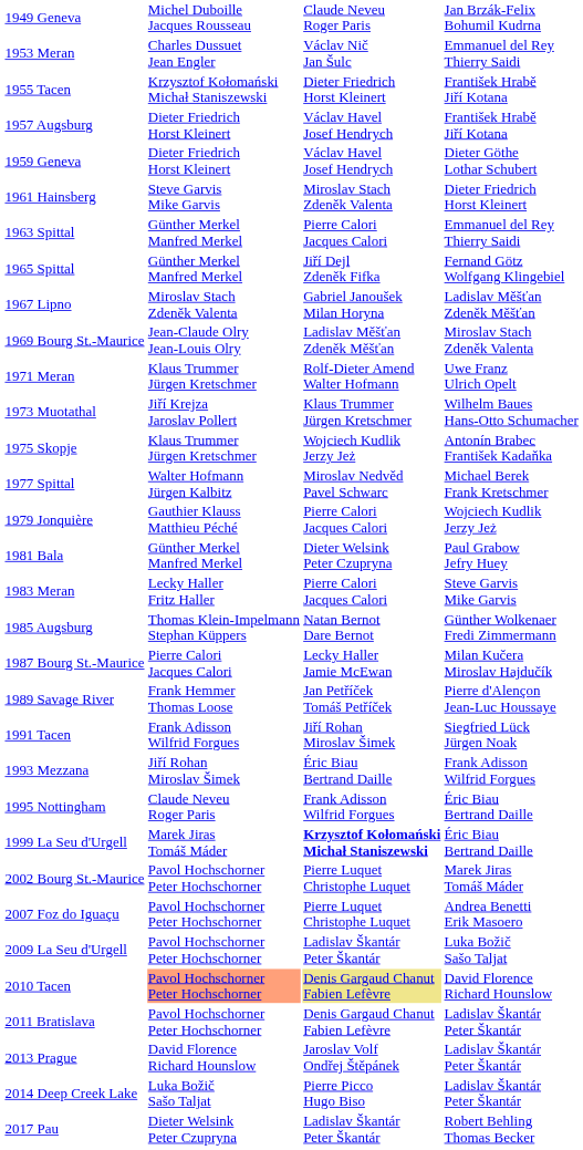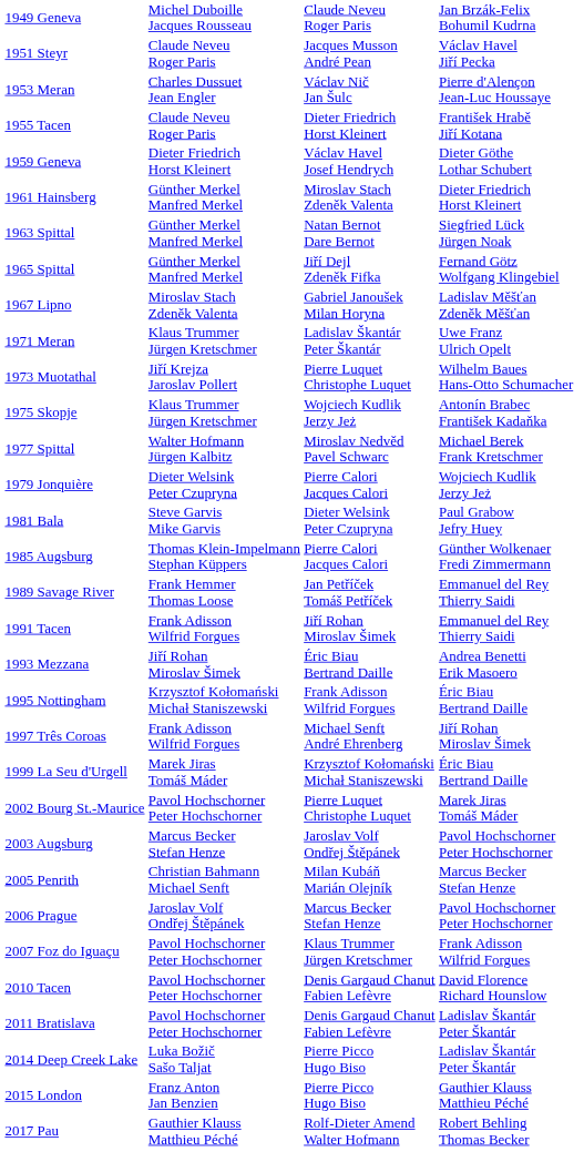 <table>
 <tr>
 <td><a href='#'>1949 Geneva</a></td>
 <td><a href='#'>Michel Duboille</a><br><a href='#'>Jacques Rousseau</a><br></td>
 <td><a href='#'>Claude Neveu</a><br><a href='#'>Roger Paris</a><br></td>
 <td><a href='#'>Jan Brzák-Felix</a><br><a href='#'>Bohumil Kudrna</a><br></td>
 </tr>
 <tr>
+<td><a href='#'>1951 Steyr</a></td>
+<td><a href='#'>Claude Neveu</a><br><a href='#'>Roger Paris</a><br></td>
+<td><a href='#'>Jacques Musson</a><br><a href='#'>André Pean</a><br></td>
+<td><a href='#'>Václav Havel</a><br><a href='#'>Jiří Pecka</a><br></td>
+</tr>
+<tr>
 <td><a href='#'>1953 Meran</a></td>
 <td><a href='#'>Charles Dussuet</a><br><a href='#'>Jean Engler</a><br></td>
 <td><a href='#'>Václav Nič</a><br><a href='#'>Jan Šulc</a><br></td>
-<td><a href='#'>Emmanuel del Rey</a><br><a href='#'>Thierry Saidi</a><br></td>
+<td><a href='#'>Pierre d'Alençon</a><br><a href='#'>Jean-Luc Houssaye</a><br></td>
 </tr>
 <tr>
 <td><a href='#'>1955 Tacen</a></td>
-<td><a href='#'>Krzysztof Kołomański</a><br><a href='#'>Michał Staniszewski</a><br></td>
+<td><a href='#'>Claude Neveu</a><br><a href='#'>Roger Paris</a><br></td>
 <td><a href='#'>Dieter Friedrich</a><br><a href='#'>Horst Kleinert</a><br></td>
-<td><a href='#'>František Hrabě</a><br><a href='#'>Jiří Kotana</a><br></td>
-</tr>
-<tr>
-<td><a href='#'>1957 Augsburg</a></td>
-<td><a href='#'>Dieter Friedrich</a><br><a href='#'>Horst Kleinert</a><br></td>
-<td><a href='#'>Václav Havel</a><br><a href='#'>Josef Hendrych</a><br></td>
 <td><a href='#'>František Hrabě</a><br><a href='#'>Jiří Kotana</a><br></td>
 </tr>
 <tr>
 <td><a href='#'>1959 Geneva</a></td>
 <td><a href='#'>Dieter Friedrich</a><br><a href='#'>Horst Kleinert</a><br></td>
 <td><a href='#'>Václav Havel</a><br><a href='#'>Josef Hendrych</a><br></td>
 <td><a href='#'>Dieter Göthe</a><br><a href='#'>Lothar Schubert</a><br></td>
 </tr>
 <tr>
 <td><a href='#'>1961 Hainsberg</a></td>
-<td><a href='#'>Steve Garvis</a><br><a href='#'>Mike Garvis</a><br></td>
+<td><a href='#'>Günther Merkel</a><br><a href='#'>Manfred Merkel</a><br></td>
 <td><a href='#'>Miroslav Stach</a><br><a href='#'>Zdeněk Valenta</a><br></td>
 <td><a href='#'>Dieter Friedrich</a><br><a href='#'>Horst Kleinert</a><br></td>
 </tr>
 <tr>
 <td><a href='#'>1963 Spittal</a></td>
 <td><a href='#'>Günther Merkel</a><br><a href='#'>Manfred Merkel</a><br></td>
-<td><a href='#'>Pierre Calori</a><br><a href='#'>Jacques Calori</a><br></td>
-<td><a href='#'>Emmanuel del Rey</a><br><a href='#'>Thierry Saidi</a><br></td>
+<td><a href='#'>Natan Bernot</a><br><a href='#'>Dare Bernot</a><br></td>
+<td><a href='#'>Siegfried Lück</a><br><a href='#'>Jürgen Noak</a><br></td>
 </tr>
 <tr>
 <td><a href='#'>1965 Spittal</a></td>
 <td><a href='#'>Günther Merkel</a><br><a href='#'>Manfred Merkel</a><br></td>
 <td><a href='#'>Jiří Dejl</a><br><a href='#'>Zdeněk Fifka</a><br></td>
 <td><a href='#'>Fernand Götz</a><br><a href='#'>Wolfgang Klingebiel</a><br></td>
 </tr>
 <tr>
 <td><a href='#'>1967 Lipno</a></td>
 <td><a href='#'>Miroslav Stach</a><br><a href='#'>Zdeněk Valenta</a><br></td>
 <td><a href='#'>Gabriel Janoušek</a><br><a href='#'>Milan Horyna</a><br></td>
 <td><a href='#'>Ladislav Měšťan</a><br><a href='#'>Zdeněk Měšťan</a><br></td>
 </tr>
 <tr>
-<td><a href='#'>1969 Bourg St.-Maurice</a></td>
-<td><a href='#'>Jean-Claude Olry</a><br><a href='#'>Jean-Louis Olry</a><br></td>
-<td><a href='#'>Ladislav Měšťan</a><br><a href='#'>Zdeněk Měšťan</a><br></td>
-<td><a href='#'>Miroslav Stach</a><br><a href='#'>Zdeněk Valenta</a><br></td>
-</tr>
-<tr>
 <td><a href='#'>1971 Meran</a></td>
 <td><a href='#'>Klaus Trummer</a><br><a href='#'>Jürgen Kretschmer</a><br></td>
-<td><a href='#'>Rolf-Dieter Amend</a><br><a href='#'>Walter Hofmann</a><br></td>
+<td><a href='#'>Ladislav Škantár</a><br><a href='#'>Peter Škantár</a><br></td>
 <td><a href='#'>Uwe Franz</a><br><a href='#'>Ulrich Opelt</a><br></td>
 </tr>
 <tr>
 <td><a href='#'>1973 Muotathal</a></td>
 <td><a href='#'>Jiří Krejza</a><br><a href='#'>Jaroslav Pollert</a><br></td>
-<td><a href='#'>Klaus Trummer</a><br><a href='#'>Jürgen Kretschmer</a><br></td>
+<td><a href='#'>Pierre Luquet</a><br><a href='#'>Christophe Luquet</a><br></td>
 <td><a href='#'>Wilhelm Baues</a><br><a href='#'>Hans-Otto Schumacher</a><br></td>
 </tr>
 <tr>
 <td><a href='#'>1975 Skopje</a></td>
 <td><a href='#'>Klaus Trummer</a><br><a href='#'>Jürgen Kretschmer</a><br></td>
 <td><a href='#'>Wojciech Kudlik</a><br><a href='#'>Jerzy Jeż</a><br></td>
 <td><a href='#'>Antonín Brabec</a><br><a href='#'>František Kadaňka</a><br></td>
 </tr>
 <tr>
 <td><a href='#'>1977 Spittal</a></td>
 <td><a href='#'>Walter Hofmann</a><br><a href='#'>Jürgen Kalbitz</a><br></td>
 <td><a href='#'>Miroslav Nedvěd</a><br><a href='#'>Pavel Schwarc</a><br></td>
 <td><a href='#'>Michael Berek</a><br><a href='#'>Frank Kretschmer</a><br></td>
 </tr>
 <tr>
 <td><a href='#'>1979 Jonquière</a></td>
-<td><a href='#'>Gauthier Klauss</a><br><a href='#'>Matthieu Péché</a><br></td>
+<td><a href='#'>Dieter Welsink</a><br><a href='#'>Peter Czupryna</a><br></td>
 <td><a href='#'>Pierre Calori</a><br><a href='#'>Jacques Calori</a><br></td>
 <td><a href='#'>Wojciech Kudlik</a><br><a href='#'>Jerzy Jeż</a><br></td>
 </tr>
 <tr>
 <td><a href='#'>1981 Bala</a></td>
-<td><a href='#'>Günther Merkel</a><br><a href='#'>Manfred Merkel</a><br></td>
+<td><a href='#'>Steve Garvis</a><br><a href='#'>Mike Garvis</a><br></td>
 <td><a href='#'>Dieter Welsink</a><br><a href='#'>Peter Czupryna</a><br></td>
 <td><a href='#'>Paul Grabow</a><br><a href='#'>Jefry Huey</a><br></td>
 </tr>
 <tr>
-<td><a href='#'>1983 Meran</a></td>
-<td><a href='#'>Lecky Haller</a><br><a href='#'>Fritz Haller</a><br></td>
-<td><a href='#'>Pierre Calori</a><br><a href='#'>Jacques Calori</a><br></td>
-<td><a href='#'>Steve Garvis</a><br><a href='#'>Mike Garvis</a><br></td>
-</tr>
-<tr>
 <td><a href='#'>1985 Augsburg</a></td>
 <td><a href='#'>Thomas Klein-Impelmann</a><br><a href='#'>Stephan Küppers</a><br></td>
-<td><a href='#'>Natan Bernot</a><br><a href='#'>Dare Bernot</a><br></td>
+<td><a href='#'>Pierre Calori</a><br><a href='#'>Jacques Calori</a><br></td>
 <td><a href='#'>Günther Wolkenaer</a><br><a href='#'>Fredi Zimmermann</a><br></td>
-</tr>
-<tr>
-<td><a href='#'>1987 Bourg St.-Maurice</a></td>
-<td><a href='#'>Pierre Calori</a><br><a href='#'>Jacques Calori</a><br></td>
-<td><a href='#'>Lecky Haller</a><br><a href='#'>Jamie McEwan</a><br></td>
-<td><a href='#'>Milan Kučera</a><br><a href='#'>Miroslav Hajdučík</a><br></td>
 </tr>
 <tr>
 <td><a href='#'>1989 Savage River</a></td>
 <td><a href='#'>Frank Hemmer</a><br><a href='#'>Thomas Loose</a><br></td>
 <td><a href='#'>Jan Petříček</a><br><a href='#'>Tomáš Petříček</a><br></td>
-<td><a href='#'>Pierre d'Alençon</a><br><a href='#'>Jean-Luc Houssaye</a><br></td>
+<td><a href='#'>Emmanuel del Rey</a><br><a href='#'>Thierry Saidi</a><br></td>
 </tr>
 <tr>
 <td><a href='#'>1991 Tacen</a></td>
 <td><a href='#'>Frank Adisson</a><br><a href='#'>Wilfrid Forgues</a><br></td>
 <td><a href='#'>Jiří Rohan</a><br><a href='#'>Miroslav Šimek</a><br></td>
-<td><a href='#'>Siegfried Lück</a><br><a href='#'>Jürgen Noak</a><br></td>
+<td><a href='#'>Emmanuel del Rey</a><br><a href='#'>Thierry Saidi</a><br></td>
 </tr>
 <tr>
 <td><a href='#'>1993 Mezzana</a></td>
 <td><a href='#'>Jiří Rohan</a><br><a href='#'>Miroslav Šimek</a><br></td>
 <td><a href='#'>Éric Biau</a><br><a href='#'>Bertrand Daille</a><br></td>
-<td><a href='#'>Frank Adisson</a><br><a href='#'>Wilfrid Forgues</a><br></td>
+<td><a href='#'>Andrea Benetti</a><br><a href='#'>Erik Masoero</a><br></td>
 </tr>
 <tr>
 <td><a href='#'>1995 Nottingham</a></td>
-<td><a href='#'>Claude Neveu</a><br><a href='#'>Roger Paris</a><br></td>
+<td><a href='#'>Krzysztof Kołomański</a><br><a href='#'>Michał Staniszewski</a><br></td>
 <td><a href='#'>Frank Adisson</a><br><a href='#'>Wilfrid Forgues</a><br></td>
 <td><a href='#'>Éric Biau</a><br><a href='#'>Bertrand Daille</a><br></td>
 </tr>
 <tr>
+<td><a href='#'>1997 Três Coroas</a></td>
+<td><a href='#'>Frank Adisson</a><br><a href='#'>Wilfrid Forgues</a><br></td>
+<td><a href='#'>Michael Senft</a><br><a href='#'>André Ehrenberg</a><br></td>
+<td><a href='#'>Jiří Rohan</a><br><a href='#'>Miroslav Šimek</a><br></td>
+</tr>
+<tr>
 <td><a href='#'>1999 La Seu d'Urgell</a></td>
 <td><a href='#'>Marek Jiras</a><br><a href='#'>Tomáš Máder</a><br></td>
-<td><strong><a href='#'>Krzysztof Kołomański</a><br><a href='#'>Michał Staniszewski</a><br></strong></td>
+<td><a href='#'>Krzysztof Kołomański</a><br><a href='#'>Michał Staniszewski</a><br></td>
 <td><a href='#'>Éric Biau</a><br><a href='#'>Bertrand Daille</a><br></td>
 </tr>
 <tr>
 <td><a href='#'>2002 Bourg St.-Maurice</a></td>
 <td><a href='#'>Pavol Hochschorner</a><br><a href='#'>Peter Hochschorner</a><br></td>
 <td><a href='#'>Pierre Luquet</a><br><a href='#'>Christophe Luquet</a><br></td>
 <td><a href='#'>Marek Jiras</a><br><a href='#'>Tomáš Máder</a><br></td>
 </tr>
 <tr>
+<td><a href='#'>2003 Augsburg</a></td>
+<td><a href='#'>Marcus Becker</a><br><a href='#'>Stefan Henze</a><br></td>
+<td><a href='#'>Jaroslav Volf</a><br><a href='#'>Ondřej Štěpánek</a><br></td>
+<td><a href='#'>Pavol Hochschorner</a><br><a href='#'>Peter Hochschorner</a><br></td>
+</tr>
+<tr>
+<td><a href='#'>2005 Penrith</a></td>
+<td><a href='#'>Christian Bahmann</a><br><a href='#'>Michael Senft</a><br></td>
+<td><a href='#'>Milan Kubáň</a><br><a href='#'>Marián Olejník</a><br></td>
+<td><a href='#'>Marcus Becker</a><br><a href='#'>Stefan Henze</a><br></td>
+</tr>
+<tr>
+<td><a href='#'>2006 Prague</a></td>
+<td><a href='#'>Jaroslav Volf</a><br><a href='#'>Ondřej Štěpánek</a><br></td>
+<td><a href='#'>Marcus Becker</a><br><a href='#'>Stefan Henze</a><br></td>
+<td><a href='#'>Pavol Hochschorner</a><br><a href='#'>Peter Hochschorner</a><br></td>
+</tr>
+<tr>
 <td><a href='#'>2007 Foz do Iguaçu</a></td>
 <td><a href='#'>Pavol Hochschorner</a><br><a href='#'>Peter Hochschorner</a><br></td>
-<td><a href='#'>Pierre Luquet</a><br><a href='#'>Christophe Luquet</a><br></td>
-<td><a href='#'>Andrea Benetti</a><br><a href='#'>Erik Masoero</a><br></td>
-</tr>
-<tr>
-<td><a href='#'>2009 La Seu d'Urgell</a></td>
-<td><a href='#'>Pavol Hochschorner</a><br><a href='#'>Peter Hochschorner</a><br></td>
-<td><a href='#'>Ladislav Škantár</a><br><a href='#'>Peter Škantár</a><br></td>
-<td><a href='#'>Luka Božič</a><br><a href='#'>Sašo Taljat</a><br></td>
+<td><a href='#'>Klaus Trummer</a><br><a href='#'>Jürgen Kretschmer</a><br></td>
+<td><a href='#'>Frank Adisson</a><br><a href='#'>Wilfrid Forgues</a><br></td>
 </tr>
 <tr>
 <td><a href='#'>2010 Tacen</a></td>
-<td style="background: lightsalmon;"><a href='#'>Pavol Hochschorner</a><br><a href='#'>Peter Hochschorner</a><br></td>
-<td style="background: khaki;"><a href='#'>Denis Gargaud Chanut</a><br><a href='#'>Fabien Lefèvre</a><br></td>
+<td><a href='#'>Pavol Hochschorner</a><br><a href='#'>Peter Hochschorner</a><br></td>
+<td><a href='#'>Denis Gargaud Chanut</a><br><a href='#'>Fabien Lefèvre</a><br></td>
 <td><a href='#'>David Florence</a><br><a href='#'>Richard Hounslow</a><br></td>
 </tr>
 <tr>
 <td><a href='#'>2011 Bratislava</a></td>
 <td><a href='#'>Pavol Hochschorner</a><br><a href='#'>Peter Hochschorner</a><br></td>
 <td><a href='#'>Denis Gargaud Chanut</a><br><a href='#'>Fabien Lefèvre</a><br></td>
 <td><a href='#'>Ladislav Škantár</a><br><a href='#'>Peter Škantár</a><br></td>
 </tr>
 <tr>
-<td><a href='#'>2013 Prague</a></td>
-<td><a href='#'>David Florence</a><br><a href='#'>Richard Hounslow</a><br></td>
-<td><a href='#'>Jaroslav Volf</a><br><a href='#'>Ondřej Štěpánek</a><br></td>
-<td><a href='#'>Ladislav Škantár</a><br><a href='#'>Peter Škantár</a><br></td>
-</tr>
-<tr>
 <td><a href='#'>2014 Deep Creek Lake</a></td>
 <td><a href='#'>Luka Božič</a><br><a href='#'>Sašo Taljat</a><br></td>
 <td><a href='#'>Pierre Picco</a><br><a href='#'>Hugo Biso</a><br></td>
 <td><a href='#'>Ladislav Škantár</a><br><a href='#'>Peter Škantár</a><br></td>
 </tr>
 <tr>
+<td><a href='#'>2015 London</a></td>
+<td><a href='#'>Franz Anton</a><br><a href='#'>Jan Benzien</a><br></td>
+<td><a href='#'>Pierre Picco</a><br><a href='#'>Hugo Biso</a><br></td>
+<td><a href='#'>Gauthier Klauss</a><br><a href='#'>Matthieu Péché</a><br></td>
+</tr>
+<tr>
 <td><a href='#'>2017 Pau</a></td>
-<td><a href='#'>Dieter Welsink</a><br><a href='#'>Peter Czupryna</a><br></td>
-<td><a href='#'>Ladislav Škantár</a><br><a href='#'>Peter Škantár</a><br></td>
+<td><a href='#'>Gauthier Klauss</a><br><a href='#'>Matthieu Péché</a><br></td>
+<td><a href='#'>Rolf-Dieter Amend</a><br><a href='#'>Walter Hofmann</a><br></td>
 <td><a href='#'>Robert Behling</a><br><a href='#'>Thomas Becker</a><br></td>
 </tr>
 </table>
